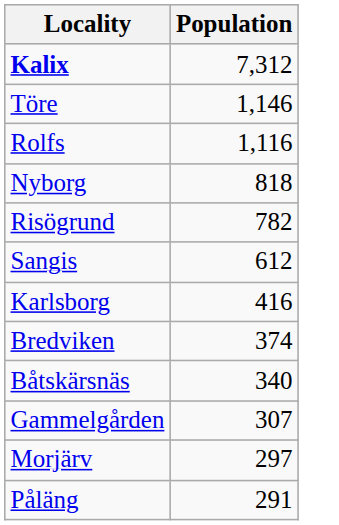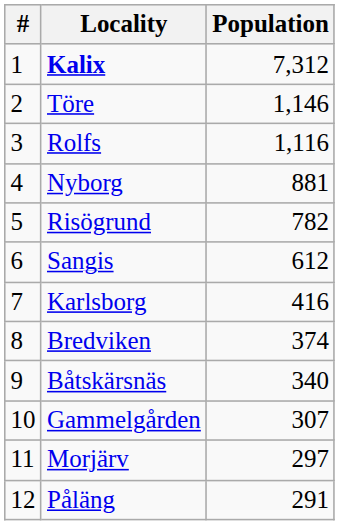 <table class="wikitable">
 <tr>
+<th>#</th>
 <th>Locality</th>
 <th>Population</th>
 </tr>
 <tr>
+<td>1</td>
 <td><strong><a href='#'>Kalix</a></strong></td>
 <td align="right">7,312</td>
 </tr>
 <tr>
+<td>2</td>
 <td><a href='#'>Töre</a></td>
 <td align="right">1,146</td>
 </tr>
 <tr>
+<td>3</td>
 <td><a href='#'>Rolfs</a></td>
 <td align="right">1,116</td>
 </tr>
 <tr>
+<td>4</td>
 <td><a href='#'>Nyborg</a></td>
-<td align="right">818</td>
+<td align="right">881</td>
 </tr>
 <tr>
+<td>5</td>
 <td><a href='#'>Risögrund</a></td>
 <td align="right">782</td>
 </tr>
 <tr>
+<td>6</td>
 <td><a href='#'>Sangis</a></td>
 <td align="right">612</td>
 </tr>
 <tr>
+<td>7</td>
 <td><a href='#'>Karlsborg</a></td>
 <td align="right">416</td>
 </tr>
 <tr>
+<td>8</td>
 <td><a href='#'>Bredviken</a></td>
 <td align="right">374</td>
 </tr>
 <tr>
+<td>9</td>
 <td><a href='#'>Båtskärsnäs</a></td>
 <td align="right">340</td>
 </tr>
 <tr>
+<td>10</td>
 <td><a href='#'>Gammelgården</a></td>
 <td align="right">307</td>
 </tr>
 <tr>
+<td>11</td>
 <td><a href='#'>Morjärv</a></td>
 <td align="right">297</td>
 </tr>
 <tr>
+<td>12</td>
 <td><a href='#'>Påläng</a></td>
 <td align="right">291</td>
 </tr>
 </table>
